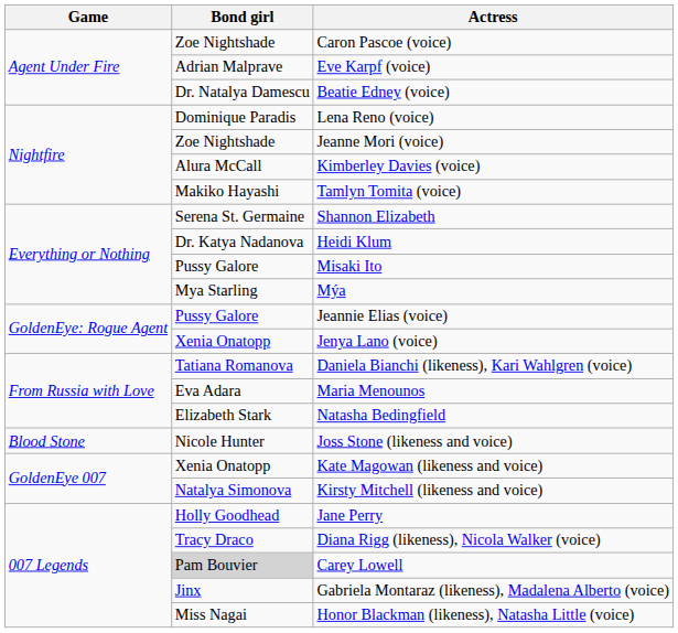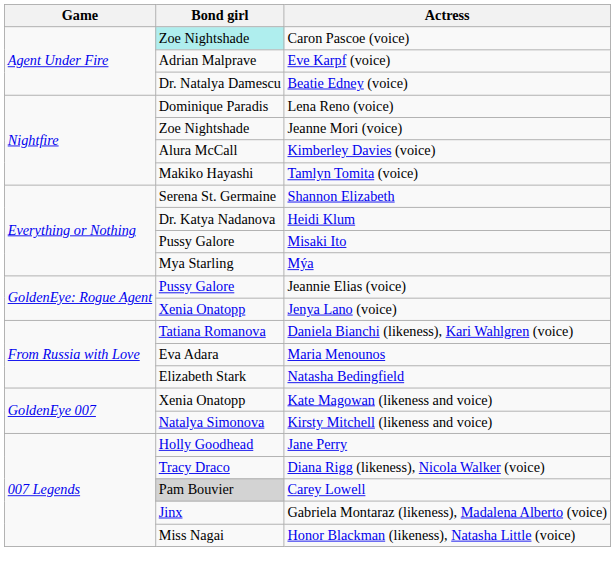 <table class="wikitable">
 <tr>
 <th scope="col">Game</th>
 <th ! scope="col">Bond girl</th>
 <th ! scope="col">Actress</th>
 </tr>
 <tr>
 <td rowspan="3"><em><a href='#'>Agent Under Fire</a></em></td>
-<td>Zoe Nightshade</td>
+<td style="background: paleturquoise;">Zoe Nightshade</td>
 <td>Caron Pascoe (voice)</td>
 </tr>
 <tr>
 <td>Adrian Malprave</td>
 <td><a href='#'>Eve Karpf</a> (voice)</td>
 </tr>
 <tr>
 <td>Dr. Natalya Damescu</td>
 <td><a href='#'>Beatie Edney</a> (voice)</td>
 </tr>
 <tr>
 <td rowspan="4"><em><a href='#'>Nightfire</a></em></td>
 <td>Dominique Paradis</td>
 <td>Lena Reno (voice)</td>
 </tr>
 <tr>
 <td>Zoe Nightshade</td>
 <td>Jeanne Mori (voice)</td>
 </tr>
 <tr>
 <td>Alura McCall</td>
 <td><a href='#'>Kimberley Davies</a> (voice)</td>
 </tr>
 <tr>
 <td>Makiko Hayashi</td>
 <td><a href='#'>Tamlyn Tomita</a> (voice)</td>
 </tr>
 <tr>
 <td rowspan="4"><em><a href='#'>Everything or Nothing</a></em></td>
 <td>Serena St. Germaine</td>
 <td><a href='#'>Shannon Elizabeth</a></td>
 </tr>
 <tr>
 <td>Dr. Katya Nadanova</td>
 <td><a href='#'>Heidi Klum</a></td>
 </tr>
 <tr>
 <td>Pussy Galore</td>
 <td><a href='#'>Misaki Ito</a></td>
 </tr>
 <tr>
 <td>Mya Starling</td>
 <td><a href='#'>Mýa</a></td>
 </tr>
 <tr>
 <td rowspan="2"><em><a href='#'>GoldenEye: Rogue Agent</a></em></td>
 <td><a href='#'>Pussy Galore</a></td>
 <td>Jeannie Elias (voice)</td>
 </tr>
 <tr>
 <td><a href='#'>Xenia Onatopp</a></td>
 <td><a href='#'>Jenya Lano</a> (voice)</td>
 </tr>
 <tr>
 <td rowspan="3"><em><a href='#'>From Russia with Love</a></em></td>
 <td><a href='#'>Tatiana Romanova</a></td>
 <td><a href='#'>Daniela Bianchi</a> (likeness), <a href='#'>Kari Wahlgren</a> (voice)</td>
 </tr>
 <tr>
 <td>Eva Adara</td>
 <td><a href='#'>Maria Menounos</a></td>
 </tr>
 <tr>
 <td>Elizabeth Stark</td>
 <td><a href='#'>Natasha Bedingfield</a></td>
 </tr>
 <tr>
-<td><em><a href='#'>Blood Stone</a></em></td>
-<td>Nicole Hunter</td>
-<td><a href='#'>Joss Stone</a> (likeness and voice)</td>
-</tr>
-<tr>
 <td rowspan="2"><em><a href='#'>GoldenEye 007</a></em></td>
 <td>Xenia Onatopp</td>
 <td><a href='#'>Kate Magowan</a> (likeness and voice)</td>
 </tr>
 <tr>
 <td><a href='#'>Natalya Simonova</a></td>
 <td><a href='#'>Kirsty Mitchell</a> (likeness and voice)</td>
 </tr>
 <tr>
 <td rowspan="5"><em><a href='#'>007 Legends</a></em></td>
 <td><a href='#'>Holly Goodhead</a></td>
 <td><a href='#'>Jane Perry</a></td>
 </tr>
 <tr>
 <td><a href='#'>Tracy Draco</a></td>
 <td><a href='#'>Diana Rigg</a> (likeness), <a href='#'>Nicola Walker</a> (voice)</td>
 </tr>
 <tr>
 <td style="background: lightgrey;">Pam Bouvier</td>
 <td><a href='#'>Carey Lowell</a></td>
 </tr>
 <tr>
 <td><a href='#'>Jinx</a></td>
 <td>Gabriela Montaraz (likeness), <a href='#'>Madalena Alberto</a> (voice)</td>
 </tr>
 <tr>
 <td>Miss Nagai</td>
 <td><a href='#'>Honor Blackman</a> (likeness), <a href='#'>Natasha Little</a> (voice)</td>
 </tr>
 </table>
